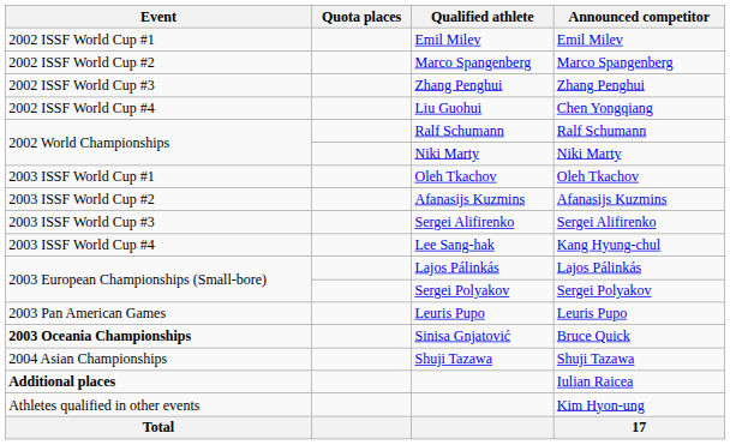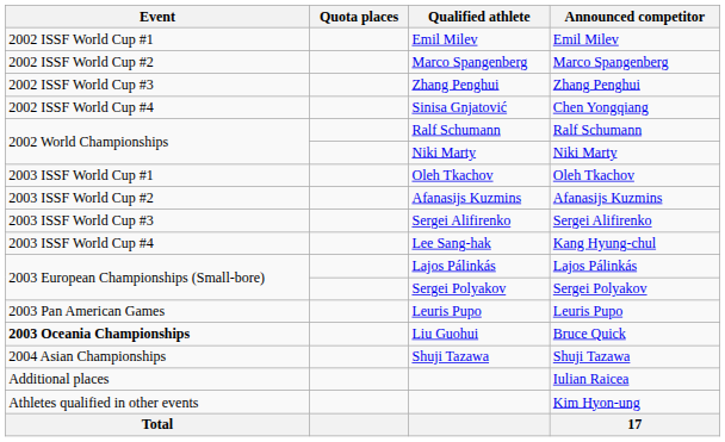 <table class=wikitable style="text-align:left" width=800>
 <tr>
 <th>Event</th>
 <th>Quota places</th>
 <th>Qualified athlete</th>
 <th>Announced competitor</th>
 </tr>
 <tr>
 <td>2002 ISSF World Cup #1</td>
 <td></td>
 <td><a href='#'>Emil Milev</a></td>
 <td><a href='#'>Emil Milev</a></td>
 </tr>
 <tr>
 <td>2002 ISSF World Cup #2</td>
 <td></td>
 <td><a href='#'>Marco Spangenberg</a></td>
 <td><a href='#'>Marco Spangenberg</a></td>
 </tr>
 <tr>
 <td>2002 ISSF World Cup #3</td>
 <td></td>
 <td><a href='#'>Zhang Penghui</a></td>
 <td><a href='#'>Zhang Penghui</a></td>
 </tr>
 <tr>
 <td>2002 ISSF World Cup #4</td>
 <td></td>
-<td><a href='#'>Liu Guohui</a></td>
+<td><a href='#'>Sinisa Gnjatović</a></td>
 <td><a href='#'>Chen Yongqiang</a></td>
 </tr>
 <tr>
 <td rowspan=2>2002 World Championships</td>
 <td></td>
 <td><a href='#'>Ralf Schumann</a></td>
 <td><a href='#'>Ralf Schumann</a></td>
 </tr>
 <tr>
 <td></td>
 <td><a href='#'>Niki Marty</a></td>
 <td><a href='#'>Niki Marty</a></td>
 </tr>
 <tr>
 <td>2003 ISSF World Cup #1</td>
 <td></td>
 <td><a href='#'>Oleh Tkachov</a></td>
 <td><a href='#'>Oleh Tkachov</a></td>
 </tr>
 <tr>
 <td>2003 ISSF World Cup #2</td>
 <td></td>
 <td><a href='#'>Afanasijs Kuzmins</a></td>
 <td><a href='#'>Afanasijs Kuzmins</a></td>
 </tr>
 <tr>
 <td>2003 ISSF World Cup #3</td>
 <td></td>
 <td><a href='#'>Sergei Alifirenko</a></td>
 <td><a href='#'>Sergei Alifirenko</a></td>
 </tr>
 <tr>
 <td>2003 ISSF World Cup #4</td>
 <td></td>
 <td><a href='#'>Lee Sang-hak</a></td>
 <td><a href='#'>Kang Hyung-chul</a></td>
 </tr>
 <tr>
 <td rowspan=2>2003 European Championships (Small-bore)</td>
 <td></td>
 <td><a href='#'>Lajos Pálinkás</a></td>
 <td><a href='#'>Lajos Pálinkás</a></td>
 </tr>
 <tr>
 <td></td>
 <td><a href='#'>Sergei Polyakov</a></td>
 <td><a href='#'>Sergei Polyakov</a></td>
 </tr>
 <tr>
 <td>2003 Pan American Games</td>
 <td></td>
 <td><a href='#'>Leuris Pupo</a></td>
 <td><a href='#'>Leuris Pupo</a></td>
 </tr>
 <tr>
 <td><strong>2003 Oceania Championships</strong></td>
 <td></td>
-<td><a href='#'>Sinisa Gnjatović</a></td>
+<td><a href='#'>Liu Guohui</a></td>
 <td><a href='#'>Bruce Quick</a></td>
 </tr>
 <tr>
 <td>2004 Asian Championships</td>
 <td></td>
 <td><a href='#'>Shuji Tazawa</a></td>
 <td><a href='#'>Shuji Tazawa</a></td>
 </tr>
 <tr>
-<td><strong>Additional places</strong></td>
+<td>Additional places</td>
 <td></td>
 <td></td>
 <td><a href='#'>Iulian Raicea</a></td>
 </tr>
 <tr>
 <td>Athletes qualified in other events</td>
 <td></td>
 <td></td>
 <td><a href='#'>Kim Hyon-ung</a></td>
 </tr>
 <tr>
 <th>Total</th>
 <th></th>
 <th></th>
 <th>17</th>
 </tr>
 </table>
